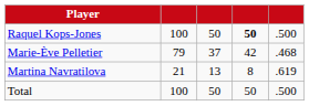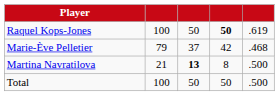 <table class="wikitable" style="text-align:center">
 <tr>
 <th style="background:#C80815; color:white" width="200px">Player</th>
 <th style="background:#C80815; color:white" width="40px"></th>
 <th style="background:#C80815; color:white" width="40px"></th>
 <th style="background:#C80815; color:white" width="40px"></th>
 <th style="background:#C80815; color:white" width="40px"></th>
 </tr>
 <tr>
 <td style="text-align:left"><a href='#'>Raquel Kops-Jones</a></td>
 <td>100</td>
 <td>50</td>
 <td><strong>50</strong></td>
-<td>.500</td>
+<td>.619</td>
 </tr>
 <tr>
 <td style="text-align:left"><a href='#'>Marie-Ève Pelletier</a></td>
 <td>79</td>
 <td>37</td>
 <td>42</td>
 <td>.468</td>
 </tr>
 <tr>
 <td style="text-align:left"><a href='#'>Martina Navratilova</a></td>
 <td>21</td>
-<td>13</td>
+<td><strong>13</strong></td>
 <td>8</td>
-<td>.619</td>
+<td>.500</td>
 </tr>
 <tr>
 <td style="text-align:left">Total</td>
 <td>100</td>
 <td>50</td>
 <td>50</td>
 <td>.500</td>
 </tr>
 </table>
